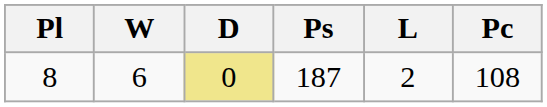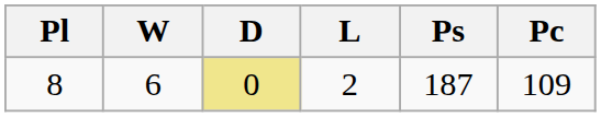 <table class="wikitable"  style="text-align:center" width="">
 <tr>
 <th width=40px>Pl</th>
 <th width=40px>W</th>
 <th width=40px>D</th>
+<th width=40px>L</th>
 <th width=40px>Ps</th>
-<th width=40px>L</th>
 <th width=40px>Pc</th>
 </tr>
 <tr>
 <td>8</td>
 <td>6</td>
 <td style="background: khaki;">0</td>
+<td>2</td>
 <td>187</td>
-<td>2</td>
-<td>108</td>
+<td>109</td>
 </tr>
 </table>
